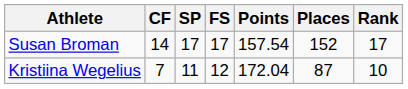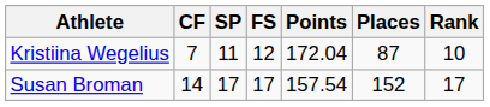 <table class="wikitable" border="1" style="font-size:90%">
 <tr>
 <th>Athlete</th>
 <th>CF</th>
 <th>SP</th>
 <th>FS</th>
 <th>Points</th>
 <th>Places</th>
 <th>Rank</th>
 </tr>
 <tr align=center>
+<td align=left><a href='#'>Kristiina Wegelius</a></td>
+<td>7</td>
+<td>11</td>
+<td>12</td>
+<td>172.04</td>
+<td>87</td>
+<td>10</td>
+</tr>
+<tr align=center>
 <td align=left><a href='#'>Susan Broman</a></td>
 <td>14</td>
 <td>17</td>
 <td>17</td>
 <td>157.54</td>
 <td>152</td>
 <td>17</td>
 </tr>
-<tr align=center>
-<td align=left><a href='#'>Kristiina Wegelius</a></td>
-<td>7</td>
-<td>11</td>
-<td>12</td>
-<td>172.04</td>
-<td>87</td>
-<td>10</td>
-</tr>
 </table>
